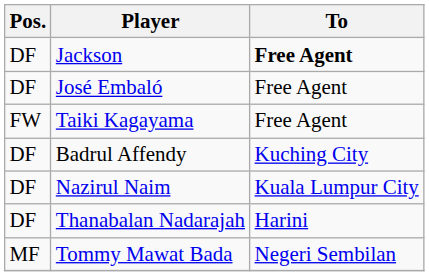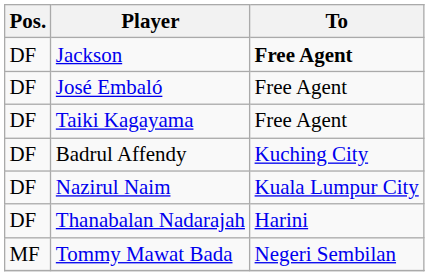 <table class="wikitable">
 <tr>
 <th>Pos.</th>
 <th>Player</th>
 <th>To</th>
 </tr>
 <tr>
 <td>DF</td>
 <td> <a href='#'>Jackson</a></td>
 <td><strong>Free Agent</strong></td>
 </tr>
 <tr>
 <td>DF</td>
 <td> <a href='#'>José Embaló</a></td>
 <td>Free Agent</td>
 </tr>
 <tr>
-<td>FW</td>
+<td>DF</td>
 <td> <a href='#'>Taiki Kagayama</a></td>
 <td>Free Agent</td>
 </tr>
 <tr>
 <td>DF</td>
 <td> Badrul Affendy</td>
 <td> <a href='#'>Kuching City</a></td>
 </tr>
 <tr>
 <td>DF</td>
 <td> <a href='#'>Nazirul Naim</a></td>
 <td> <a href='#'>Kuala Lumpur City</a></td>
 </tr>
 <tr>
 <td>DF</td>
 <td> <a href='#'>Thanabalan Nadarajah</a></td>
 <td> <a href='#'>Harini</a></td>
 </tr>
 <tr>
 <td>MF</td>
 <td> <a href='#'>Tommy Mawat Bada</a></td>
 <td> <a href='#'>Negeri Sembilan</a></td>
 </tr>
 <tr>
 </tr>
 </table>
